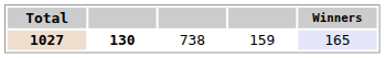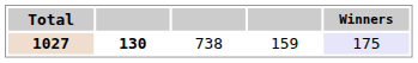 <table style="border: 1px solid #999; background-color:#FFFFFF; line-height:16px; text-align:center">
 <tr>
 <th style="background-color: #ccc;" width="70">Total</th>
 <th style="background-color: #ccc;" width="60"><small></small></th>
 <th style="background-color: #ccc;" width="60"><small></small></th>
 <th style="background-color: #ccc;" width="60"><small></small></th>
 <th style="background-color: #ccc;" width="70"><small>Winners</small></th>
 </tr>
 <tr>
 <td bgcolor=#EFDECD><strong>1027</strong></td>
 <td><strong>130</strong></td>
 <td>738</td>
 <td>159</td>
-<td bgcolor="#E6E6FA">165</td>
+<td bgcolor="#E6E6FA">175</td>
 </tr>
 </table>
